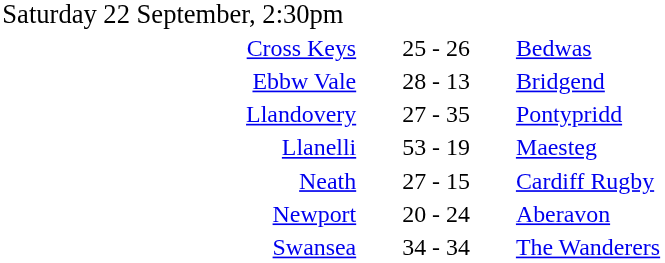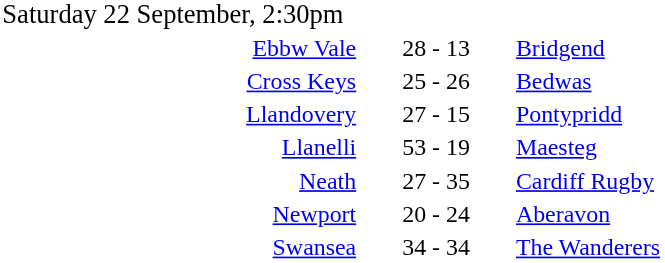 <table style="width:70%;" cellspacing="1">
 <tr>
 <th width=35%></th>
 <th width=15%></th>
 <th></th>
 </tr>
 <tr>
 <td>Saturday 22 September, 2:30pm</td>
 </tr>
 <tr style=font-size:90%>
+<td align=right><a href='#'>Ebbw Vale</a></td>
+<td align=center>28 - 13</td>
+<td><a href='#'>Bridgend</a></td>
+</tr>
+<tr style=font-size:90%>
 <td align=right><a href='#'>Cross Keys</a></td>
 <td align=center>25 - 26</td>
 <td><a href='#'>Bedwas</a></td>
 </tr>
 <tr style=font-size:90%>
-<td align=right><a href='#'>Ebbw Vale</a></td>
-<td align=center>28 - 13</td>
-<td><a href='#'>Bridgend</a></td>
-</tr>
-<tr style=font-size:90%>
 <td align=right><a href='#'>Llandovery</a></td>
-<td align=center>27 - 35</td>
+<td align=center>27 - 15</td>
 <td><a href='#'>Pontypridd</a></td>
 </tr>
 <tr style=font-size:90%>
 <td align=right><a href='#'>Llanelli</a></td>
 <td align=center>53 - 19</td>
 <td><a href='#'>Maesteg</a></td>
 </tr>
 <tr style=font-size:90%>
 <td align=right><a href='#'>Neath</a></td>
-<td align=center>27 - 15</td>
+<td align=center>27 - 35</td>
 <td><a href='#'>Cardiff Rugby</a></td>
 </tr>
 <tr style=font-size:90%>
 <td align=right><a href='#'>Newport</a></td>
 <td align=center>20 - 24</td>
 <td><a href='#'>Aberavon</a></td>
 </tr>
 <tr style=font-size:90%>
 <td align=right><a href='#'>Swansea</a></td>
 <td align=center>34 - 34</td>
 <td><a href='#'>The Wanderers</a></td>
 </tr>
 </table>
